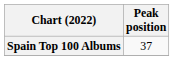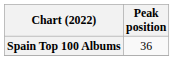 <table class="wikitable sortable plainrowheaders" style="text-align:center">
 <tr>
 <th scope="col">Chart (2022)</th>
 <th scope="col">Peak<br>position</th>
 </tr>
 <tr>
 <th scope="row">Spain Top 100 Albums</th>
-<td>37</td>
+<td>36</td>
 </tr>
 <tr>
 </tr>
 <tr>
 </tr>
 </table>
